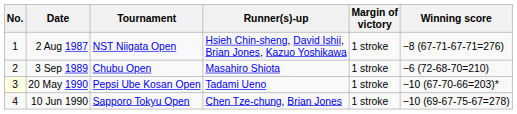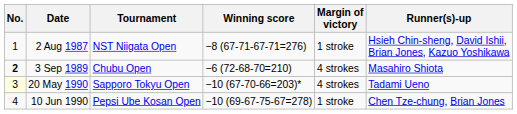 <table class="wikitable" style="font-size:95%;">
 <tr>
 <th>No.</th>
 <th>Date</th>
 <th>Tournament</th>
+<th>Winning score</th>
+<th>Margin of<br>victory</th>
 <th>Runner(s)-up</th>
-<th>Margin of<br>victory</th>
-<th>Winning score</th>
 </tr>
 <tr>
 <td align=center>1</td>
 <td align=right>2 Aug <a href='#'>1987</a></td>
 <td><a href='#'>NST Niigata Open</a></td>
+<td>−8 (67-71-67-71=276)</td>
+<td>1 stroke</td>
 <td> <a href='#'>Hsieh Chin-sheng</a>,  <a href='#'>David Ishii</a>,<br> <a href='#'>Brian Jones</a>,  <a href='#'>Kazuo Yoshikawa</a></td>
-<td>1 stroke</td>
-<td>−8 (67-71-67-71=276)</td>
 </tr>
 <tr>
-<td align=center>2</td>
+<td align=center><strong>2</strong></td>
 <td align=right>3 Sep <a href='#'>1989</a></td>
 <td><a href='#'>Chubu Open</a></td>
+<td>−6 (72-68-70=210)</td>
+<td>4 strokes</td>
 <td> <a href='#'>Masahiro Shiota</a></td>
-<td>1 stroke</td>
-<td>−6 (72-68-70=210)</td>
 </tr>
 <tr>
 <td align=center style="background: lightyellow;">3</td>
 <td align=right>20 May <a href='#'>1990</a></td>
-<td><a href='#'>Pepsi Ube Kosan Open</a></td>
+<td><a href='#'>Sapporo Tokyu Open</a></td>
+<td>−10 (67-70-66=203)*</td>
+<td>4 strokes</td>
 <td> <a href='#'>Tadami Ueno</a></td>
-<td>1 stroke</td>
-<td>−10 (67-70-66=203)*</td>
 </tr>
 <tr>
 <td align=center>4</td>
 <td align=right>10 Jun 1990</td>
-<td><a href='#'>Sapporo Tokyu Open</a></td>
+<td><a href='#'>Pepsi Ube Kosan Open</a></td>
+<td>−10 (69-67-75-67=278)</td>
+<td>1 stroke</td>
 <td> <a href='#'>Chen Tze-chung</a>,  <a href='#'>Brian Jones</a></td>
-<td>1 stroke</td>
-<td>−10 (69-67-75-67=278)</td>
 </tr>
 </table>
